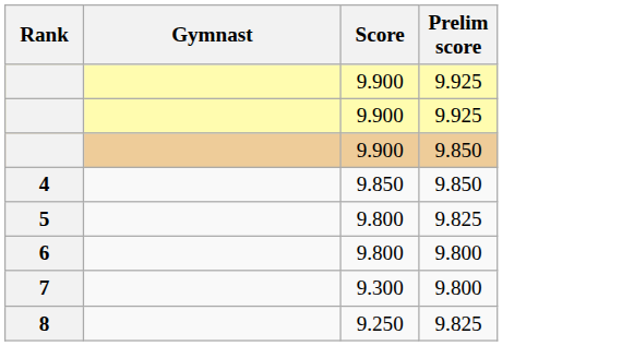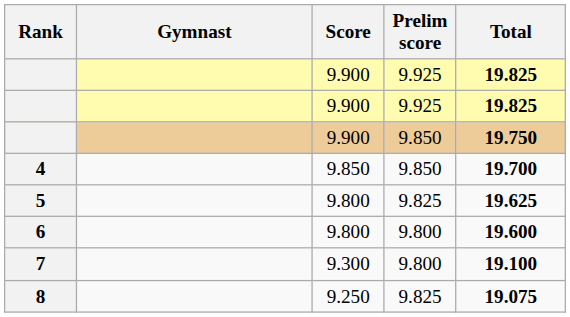 <table class="wikitable sortable" style="text-align:center; font-size:95%">
 <tr>
 <th scope="col" style="width:50px;">Rank</th>
 <th scope="col" style="width:180px;">Gymnast</th>
 <th scope="col" style="width:50px;">Score</th>
 <th scope="col" style="width:50px;">Prelim score</th>
+<th scope="col" style="width:80px;">Total</th>
 </tr>
 <tr style="background:#fffcaf;">
 <th scope=row style="text-align:center"></th>
 <td style="text-align:left;"></td>
 <td>9.900</td>
 <td>9.925</td>
+<td><strong>19.825</strong></td>
 </tr>
 <tr style="background:#fffcaf;">
 <th scope=row style="text-align:center"></th>
 <td style="text-align:left;"></td>
 <td>9.900</td>
 <td>9.925</td>
+<td><strong>19.825</strong></td>
 </tr>
 <tr style="background:#ec9;">
 <th scope=row style="text-align:center"></th>
 <td style="text-align:left;"></td>
 <td>9.900</td>
 <td>9.850</td>
+<td><strong>19.750</strong></td>
 </tr>
 <tr>
 <th scope=row style="text-align:center">4</th>
 <td style="text-align:left;"></td>
 <td>9.850</td>
 <td>9.850</td>
+<td><strong>19.700</strong></td>
 </tr>
 <tr>
 <th scope=row style="text-align:center">5</th>
 <td style="text-align:left;"></td>
 <td>9.800</td>
 <td>9.825</td>
+<td><strong>19.625</strong></td>
 </tr>
 <tr>
 <th scope=row style="text-align:center">6</th>
 <td style="text-align:left;"></td>
 <td>9.800</td>
 <td>9.800</td>
+<td><strong>19.600</strong></td>
 </tr>
 <tr>
 <th scope=row style="text-align:center">7</th>
 <td style="text-align:left;"></td>
 <td>9.300</td>
 <td>9.800</td>
+<td><strong>19.100</strong></td>
 </tr>
 <tr>
 <th scope=row style="text-align:center">8</th>
 <td style="text-align:left;"></td>
 <td>9.250</td>
 <td>9.825</td>
+<td><strong>19.075</strong></td>
 </tr>
 </table>
